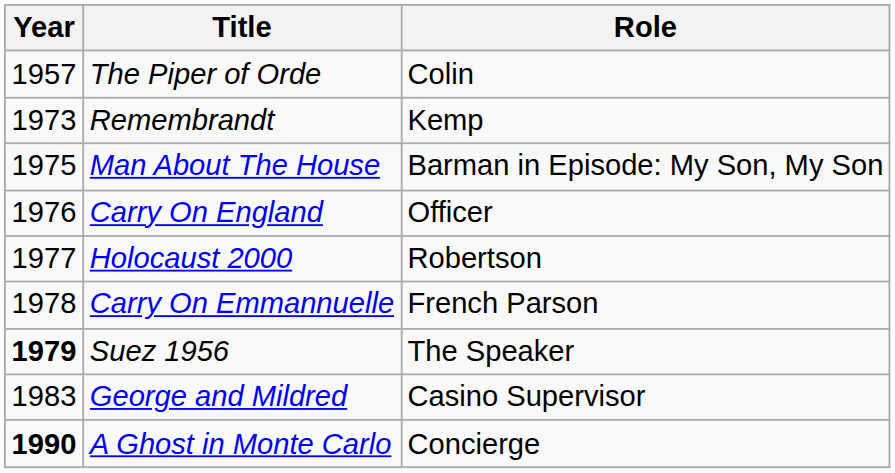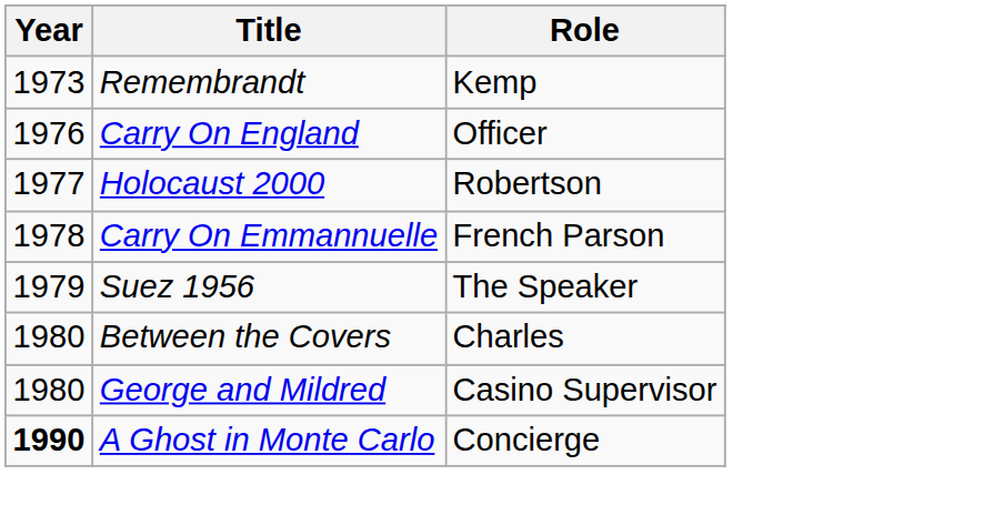 <table class="wikitable">
 <tr>
 <th>Year</th>
 <th>Title</th>
 <th>Role</th>
 </tr>
 <tr>
-<td>1957</td>
-<td><em>The Piper of Orde</em></td>
-<td>Colin</td>
-</tr>
-<tr>
 <td>1973</td>
 <td><em>Remembrandt</em></td>
 <td>Kemp</td>
-</tr>
-<tr>
-<td>1975</td>
-<td><em><a href='#'>Man About The House</a></em></td>
-<td>Barman in Episode: My Son, My Son</td>
 </tr>
 <tr>
 <td>1976</td>
 <td><em><a href='#'>Carry On England</a></em></td>
 <td>Officer</td>
 </tr>
 <tr>
 <td>1977</td>
 <td><em><a href='#'>Holocaust 2000</a></em></td>
 <td>Robertson</td>
 </tr>
 <tr>
 <td>1978</td>
 <td><em><a href='#'>Carry On Emmannuelle</a></em></td>
 <td>French Parson</td>
 </tr>
 <tr>
-<td><strong>1979</strong></td>
+<td>1979</td>
 <td><em>Suez 1956</em></td>
 <td>The Speaker</td>
 </tr>
 <tr>
-<td>1983</td>
+<td>1980</td>
+<td><em>Between the Covers</em></td>
+<td>Charles</td>
+</tr>
+<tr>
+<td>1980</td>
 <td><em><a href='#'>George and Mildred</a></em></td>
 <td>Casino Supervisor</td>
 </tr>
 <tr>
 <td><strong>1990</strong></td>
 <td><em><a href='#'>A Ghost in Monte Carlo</a></em></td>
 <td>Concierge</td>
 </tr>
 </table>
